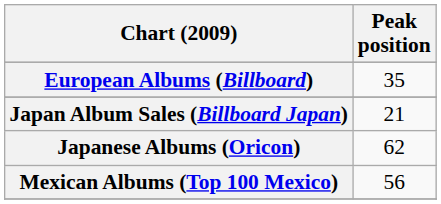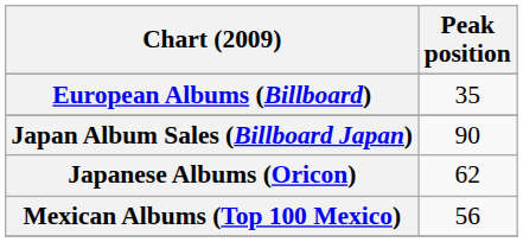 <table class="wikitable sortable plainrowheaders" style="text-align:center">
 <tr>
 <th scope="col">Chart (2009)</th>
 <th scope="col">Peak<br>position</th>
 </tr>
 <tr>
 </tr>
 <tr>
 </tr>
 <tr>
 </tr>
 <tr>
 </tr>
 <tr>
 </tr>
 <tr>
 </tr>
 <tr>
 <th scope="row"><a href='#'>European Albums</a> (<em><a href='#'>Billboard</a></em>)</th>
 <td>35</td>
 </tr>
 <tr>
 </tr>
 <tr>
 </tr>
 <tr>
 </tr>
 <tr>
 </tr>
 <tr>
 <th scope="row">Japan Album Sales (<em><a href='#'>Billboard Japan</a></em>)</th>
-<td>21</td>
+<td>90</td>
 </tr>
 <tr>
 <th scope="row">Japanese Albums (<a href='#'>Oricon</a>)</th>
 <td>62</td>
 </tr>
 <tr>
 <th scope="row">Mexican Albums (<a href='#'>Top 100 Mexico</a>)</th>
 <td>56</td>
 </tr>
 <tr>
 </tr>
 <tr>
 </tr>
 <tr>
 </tr>
 <tr>
 </tr>
 <tr>
 </tr>
 <tr>
 </tr>
 <tr>
 </tr>
 <tr>
 </tr>
 </table>
